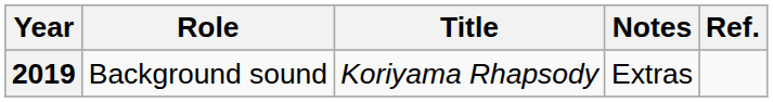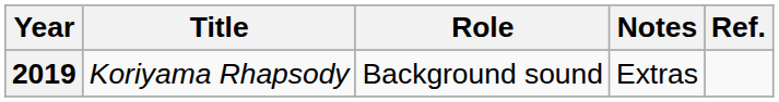 <table class="wikitable plainrowheaders sortable">
 <tr>
 <th>Year</th>
+<th>Title</th>
 <th>Role</th>
-<th>Title</th>
 <th>Notes</th>
 <th>Ref.</th>
 </tr>
 <tr>
 <th scope="row">2019</th>
+<td><em>Koriyama Rhapsody</em></td>
 <td>Background sound</td>
-<td><em>Koriyama Rhapsody</em></td>
 <td>Extras</td>
 <td></td>
 </tr>
 </table>
